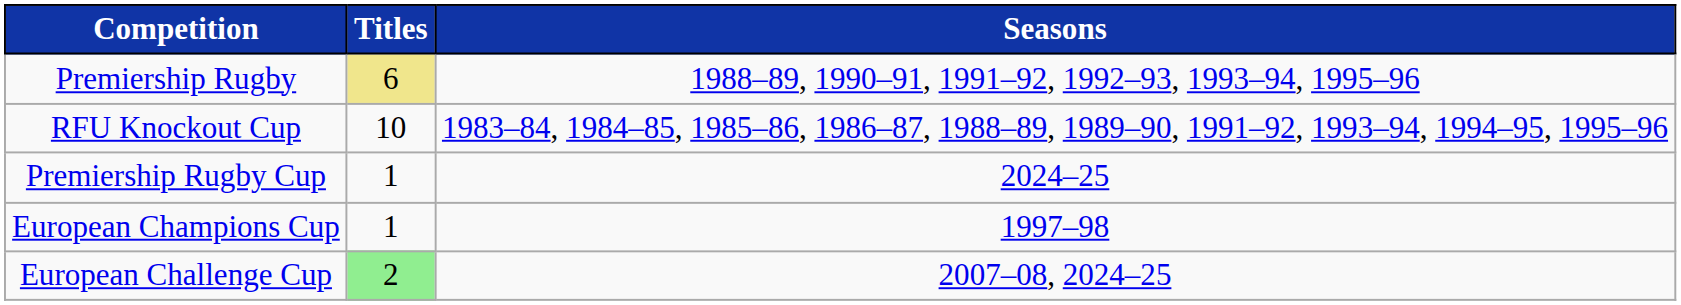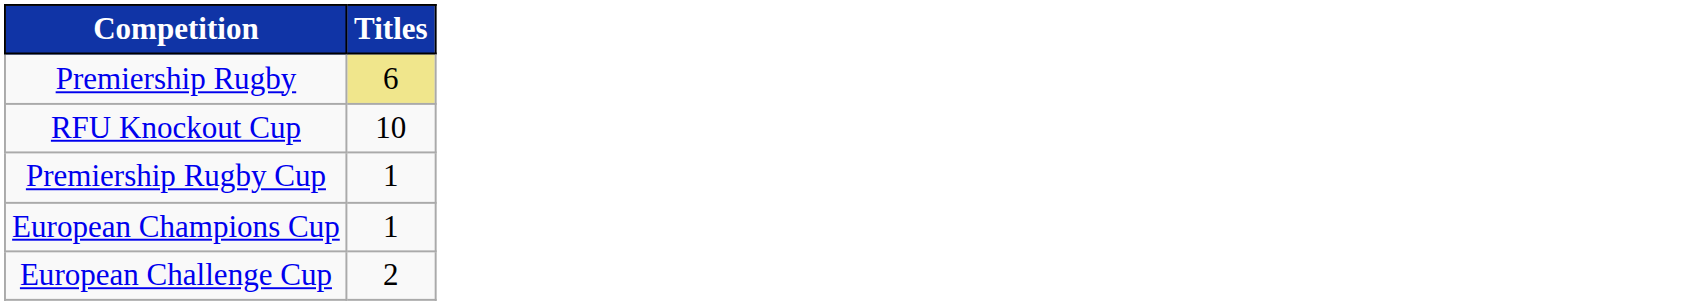 <table class="wikitable plainrowheaders" style="text-align:center">
 <tr>
 <th style="background-color:#1034A6; color:white; border:1px solid black;" scope="col">Competition</th>
 <th style="background-color:#1034A6; color:white; border:1px solid black;" scope="col">Titles</th>
-<th style="background-color:#1034A6; color:white; border:1px solid black;" scope="col">Seasons</th>
 </tr>
 <tr>
 <td><a href='#'>Premiership Rugby</a></td>
 <td style="background: khaki;">6</td>
-<td><a href='#'>1988–89</a>, <a href='#'>1990–91</a>, <a href='#'>1991–92</a>, <a href='#'>1992–93</a>, <a href='#'>1993–94</a>, <a href='#'>1995–96</a></td>
 </tr>
 <tr>
 <td><a href='#'>RFU Knockout Cup</a></td>
 <td>10</td>
-<td><a href='#'>1983–84</a>, <a href='#'>1984–85</a>, <a href='#'>1985–86</a>, <a href='#'>1986–87</a>, <a href='#'>1988–89</a>, <a href='#'>1989–90</a>, <a href='#'>1991–92</a>, <a href='#'>1993–94</a>, <a href='#'>1994–95</a>, <a href='#'>1995–96</a></td>
 </tr>
 <tr>
 <td><a href='#'>Premiership Rugby Cup</a></td>
 <td>1</td>
-<td><a href='#'>2024–25</a></td>
 </tr>
 <tr>
 <td><a href='#'>European Champions Cup</a></td>
 <td>1</td>
-<td><a href='#'>1997–98</a></td>
 </tr>
 <tr>
 <td><a href='#'>European Challenge Cup</a></td>
-<td style="background: lightgreen;">2</td>
-<td><a href='#'>2007–08</a>, <a href='#'>2024–25</a></td>
+<td>2</td>
 </tr>
 </table>
